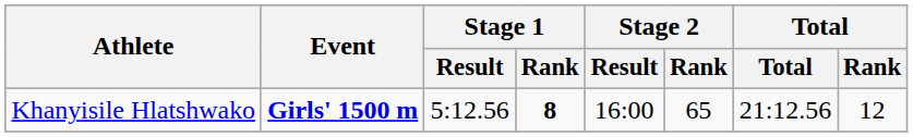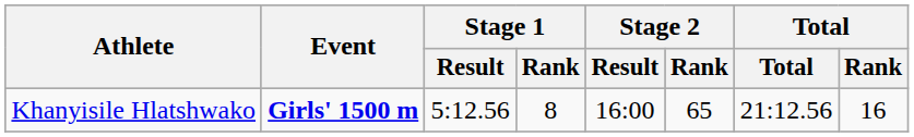 <table class="wikitable" style="font-size:90%">
 <tr>
 <th rowspan=2>Athlete</th>
 <th rowspan=2>Event</th>
 <th colspan=2>Stage 1</th>
 <th colspan=2>Stage 2</th>
 <th colspan=2>Total</th>
 </tr>
 <tr style="font-size:95%">
 <th>Result</th>
 <th>Rank</th>
 <th>Result</th>
 <th>Rank</th>
 <th>Total</th>
 <th>Rank</th>
 </tr>
 <tr align=center>
 <td align=left><a href='#'>Khanyisile Hlatshwako</a></td>
 <td align=left><strong><a href='#'>Girls' 1500 m</a></strong></td>
 <td>5:12.56</td>
-<td><strong>8</strong></td>
+<td>8</td>
 <td>16:00</td>
 <td>65</td>
 <td>21:12.56</td>
-<td>12</td>
+<td>16</td>
 </tr>
 </table>
